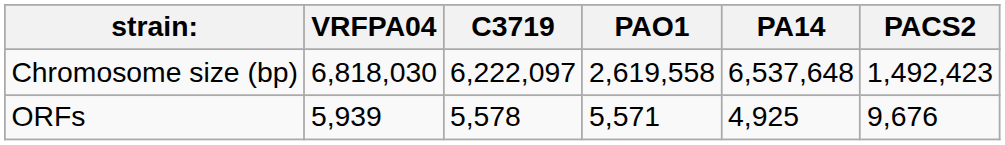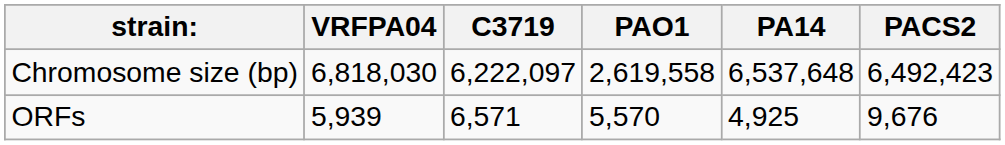 <table class="wikitable">
 <tr>
 <th>strain:</th>
 <th>VRFPA04</th>
 <th>C3719</th>
 <th>PAO1</th>
 <th>PA14</th>
 <th>PACS2</th>
 </tr>
 <tr>
 <td>Chromosome size (bp)</td>
 <td>6,818,030</td>
 <td>6,222,097</td>
 <td>2,619,558</td>
 <td>6,537,648</td>
-<td>1,492,423</td>
+<td>6,492,423</td>
 </tr>
 <tr>
 <td>ORFs</td>
 <td>5,939</td>
-<td>5,578</td>
-<td>5,571</td>
+<td>6,571</td>
+<td>5,570</td>
 <td>4,925</td>
 <td>9,676</td>
 </tr>
 </table>
